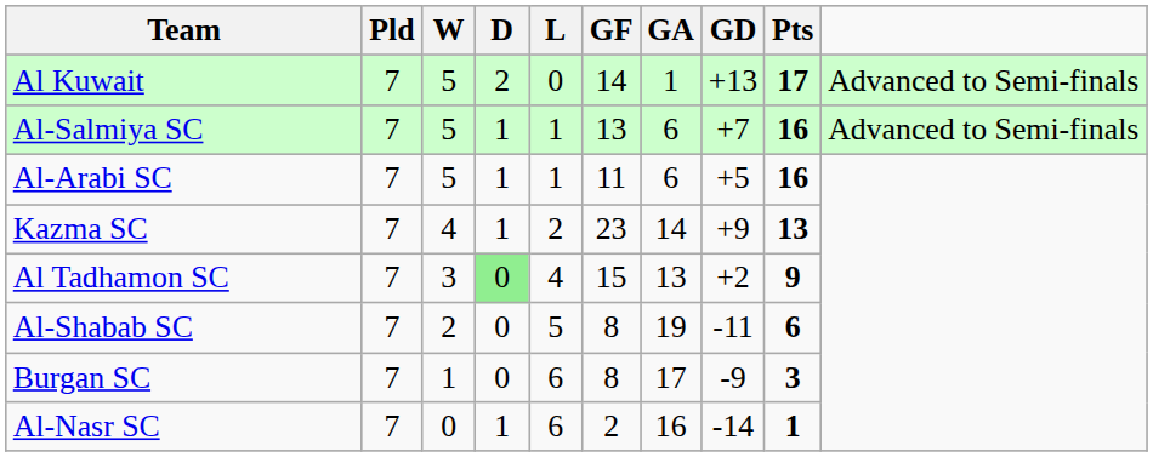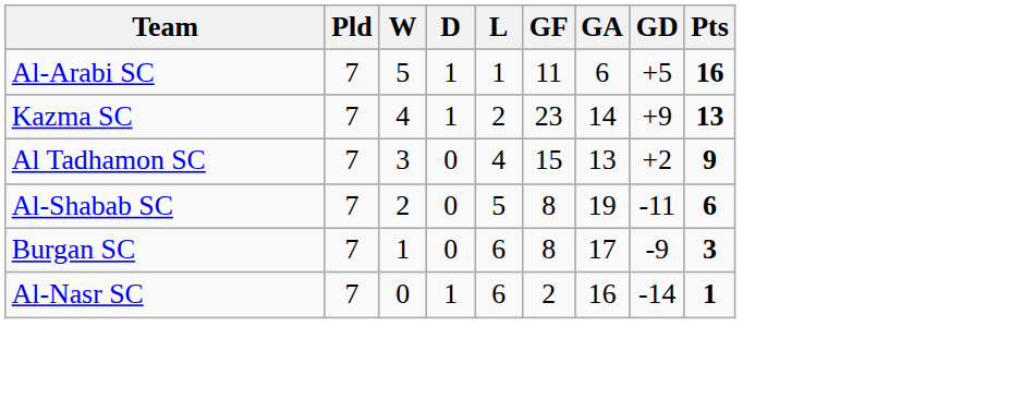 <table class="wikitable" style="text-align: center;">
 <tr>
 <th width="175">Team</th>
 <th width="20">Pld</th>
 <th width="20">W</th>
 <th width="20">D</th>
 <th width="20">L</th>
 <th width="20">GF</th>
 <th width="20">GA</th>
 <th width="20">GD</th>
 <th width="20">Pts</th>
-</tr>
-<tr bgcolor=#ccffcc>
-<td align=left> <a href='#'>Al Kuwait</a></td>
-<td>7</td>
-<td>5</td>
-<td>2</td>
-<td>0</td>
-<td>14</td>
-<td>1</td>
-<td>+13</td>
-<td><strong>17</strong></td>
-<td>Advanced to Semi-finals</td>
-</tr>
-<tr bgcolor=#ccffcc>
-<td align=left> <a href='#'>Al-Salmiya SC</a></td>
-<td>7</td>
-<td>5</td>
-<td>1</td>
-<td>1</td>
-<td>13</td>
-<td>6</td>
-<td>+7</td>
-<td><strong>16</strong></td>
-<td>Advanced to Semi-finals</td>
 </tr>
 <tr>
 <td align=left> <a href='#'>Al-Arabi SC</a></td>
 <td>7</td>
 <td>5</td>
 <td>1</td>
 <td>1</td>
 <td>11</td>
 <td>6</td>
 <td>+5</td>
 <td><strong>16</strong></td>
 </tr>
 <tr>
 <td align=left> <a href='#'>Kazma SC</a></td>
 <td>7</td>
 <td>4</td>
 <td>1</td>
 <td>2</td>
 <td>23</td>
 <td>14</td>
 <td>+9</td>
 <td><strong>13</strong></td>
 </tr>
 <tr>
 <td align=left> <a href='#'>Al Tadhamon SC</a></td>
 <td>7</td>
 <td>3</td>
-<td style="background: lightgreen;">0</td>
+<td>0</td>
 <td>4</td>
 <td>15</td>
 <td>13</td>
 <td>+2</td>
 <td><strong>9</strong></td>
 </tr>
 <tr>
 <td align=left> <a href='#'>Al-Shabab SC</a></td>
 <td>7</td>
 <td>2</td>
 <td>0</td>
 <td>5</td>
 <td>8</td>
 <td>19</td>
 <td>-11</td>
 <td><strong>6</strong></td>
 </tr>
 <tr>
 <td align=left> <a href='#'>Burgan SC</a></td>
 <td>7</td>
 <td>1</td>
 <td>0</td>
 <td>6</td>
 <td>8</td>
 <td>17</td>
 <td>-9</td>
 <td><strong>3</strong></td>
 </tr>
 <tr>
 <td align=left> <a href='#'>Al-Nasr SC</a></td>
 <td>7</td>
 <td>0</td>
 <td>1</td>
 <td>6</td>
 <td>2</td>
 <td>16</td>
 <td>-14</td>
 <td><strong>1</strong></td>
 </tr>
 </table>
